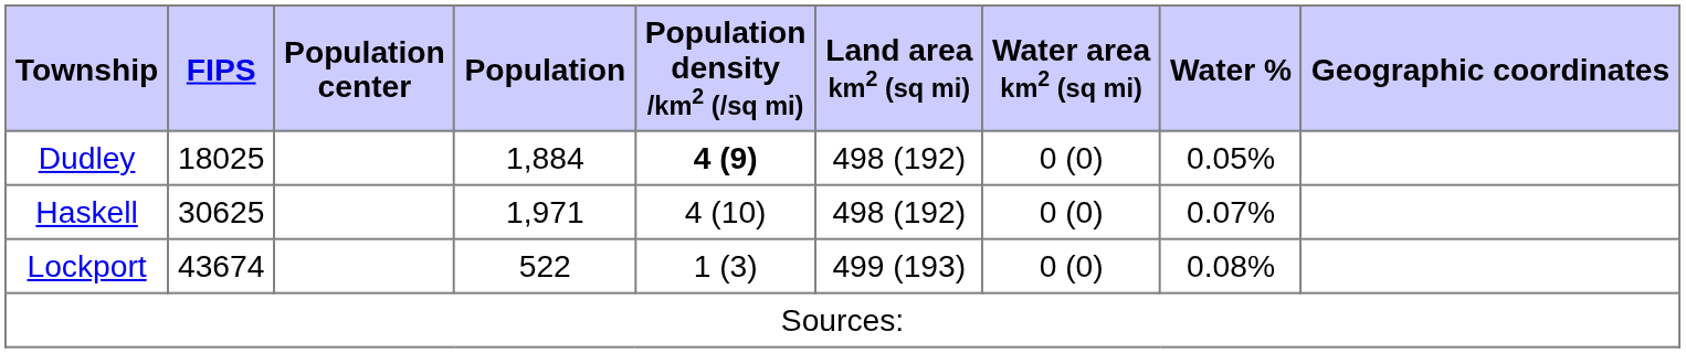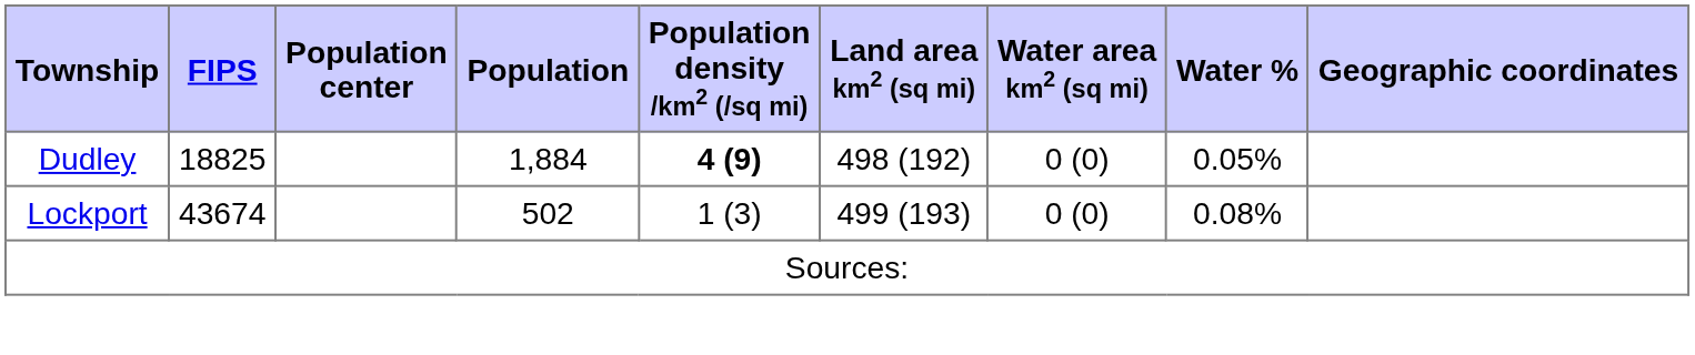 <table class="toccolours" border=1 cellspacing=0 cellpadding=4 style="text-align:center; border-collapse:collapse; font-size:90%;">
 <tr style="background:#ccccff">
 <th>Township</th>
 <th><a href='#'>FIPS</a></th>
 <th>Population<br>center</th>
 <th>Population</th>
 <th>Population<br>density<br><small>/km<sup>2</sup> (/sq mi)</small></th>
 <th>Land area<br><small>km<sup>2</sup> (sq mi)</small></th>
 <th>Water area<br><small>km<sup>2</sup> (sq mi)</small></th>
 <th>Water %</th>
 <th>Geographic coordinates</th>
 </tr>
 <tr>
 <td><a href='#'>Dudley</a></td>
-<td>18025</td>
+<td>18825</td>
 <td></td>
 <td>1,884</td>
 <td><strong>4 (9)</strong></td>
 <td>498 (192)</td>
 <td>0 (0)</td>
 <td>0.05%</td>
 <td></td>
 </tr>
 <tr>
-<td><a href='#'>Haskell</a></td>
-<td>30625</td>
-<td></td>
-<td>1,971</td>
-<td>4 (10)</td>
-<td>498 (192)</td>
-<td>0 (0)</td>
-<td>0.07%</td>
-<td></td>
-</tr>
-<tr>
 <td><a href='#'>Lockport</a></td>
 <td>43674</td>
 <td></td>
-<td>522</td>
+<td>502</td>
 <td>1 (3)</td>
 <td>499 (193)</td>
 <td>0 (0)</td>
 <td>0.08%</td>
 <td></td>
 </tr>
 <tr>
 <td colspan=9>Sources: </td>
 </tr>
 </table>
